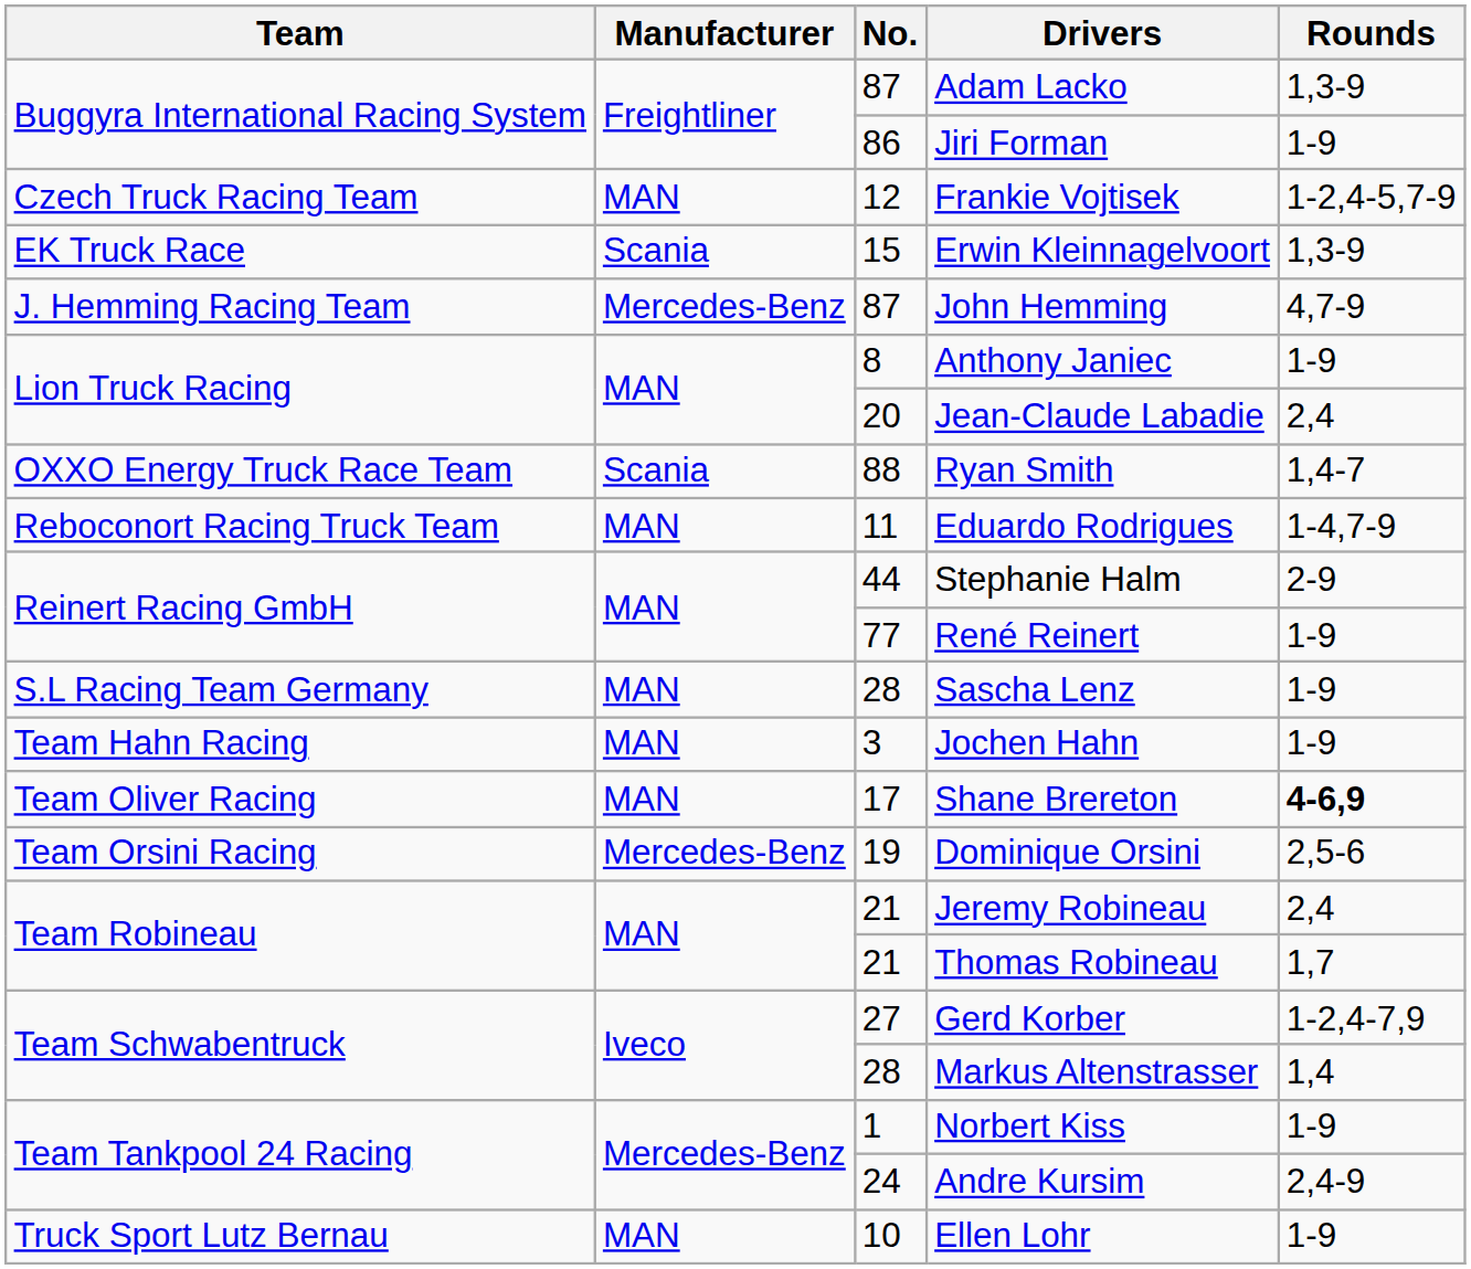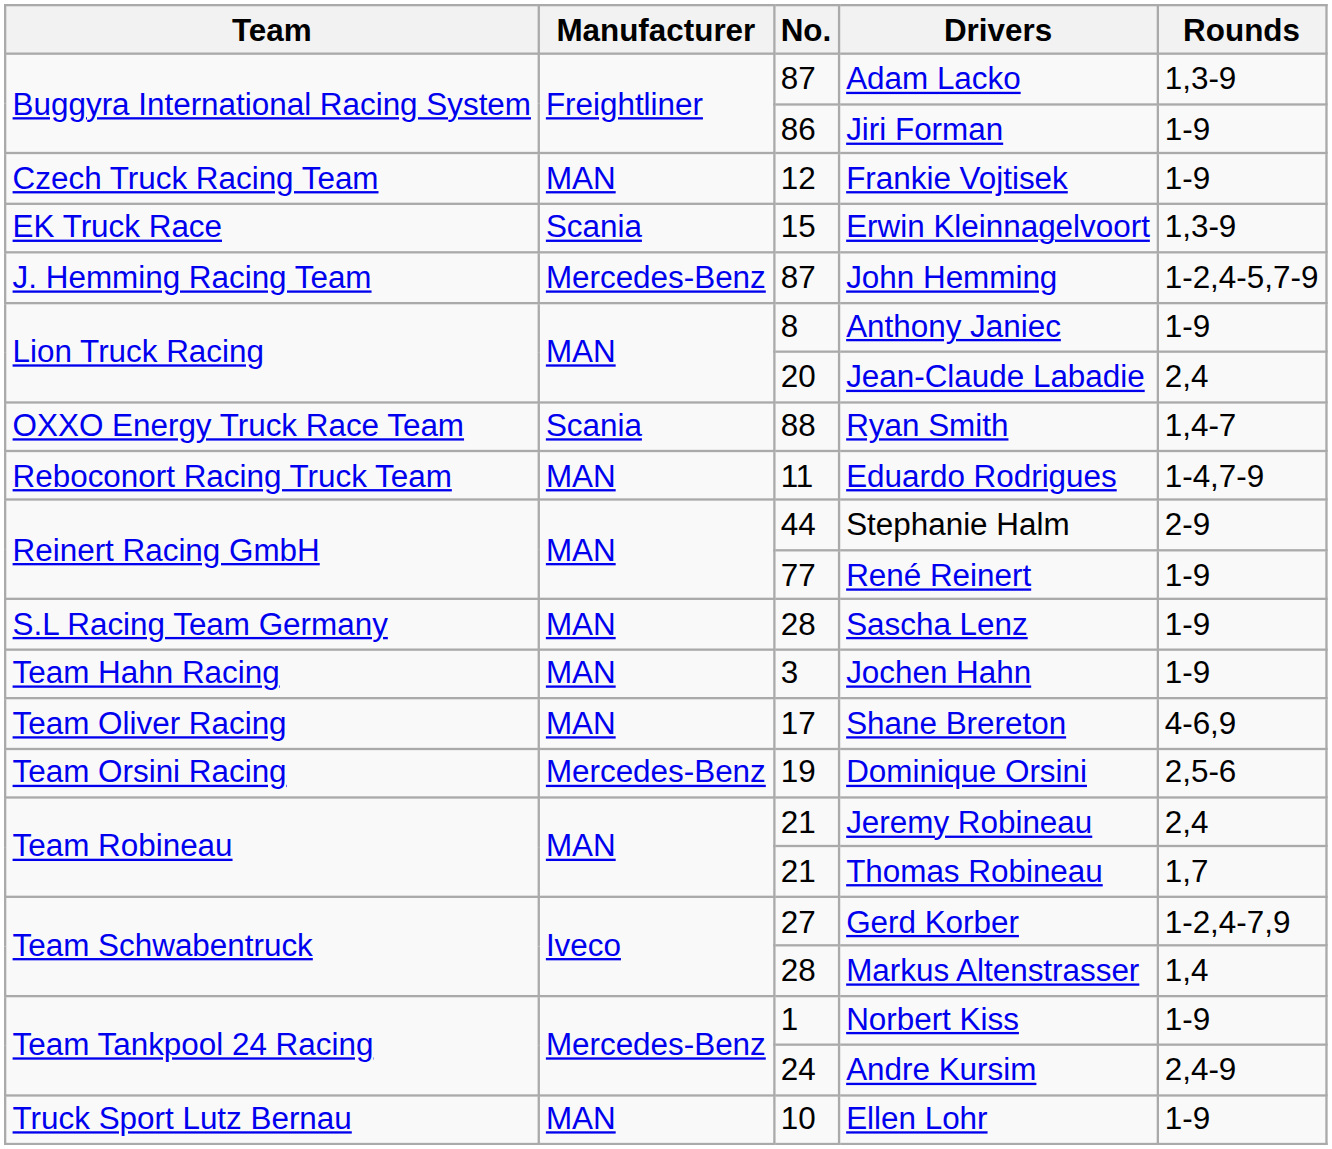 <table class="wikitable" style="font-size: 85%">
 <tr>
 <th>Team</th>
 <th>Manufacturer</th>
 <th>No.</th>
 <th>Drivers</th>
 <th>Rounds</th>
 </tr>
 <tr>
 <td rowspan=2> <a href='#'>Buggyra International Racing System</a></td>
 <td rowspan=2><a href='#'>Freightliner</a></td>
 <td>87</td>
 <td> <a href='#'>Adam Lacko</a></td>
 <td>1,3-9</td>
 </tr>
 <tr>
 <td>86</td>
 <td> <a href='#'>Jiri Forman</a></td>
 <td>1-9</td>
 </tr>
 <tr>
 <td> <a href='#'>Czech Truck Racing Team</a></td>
 <td><a href='#'>MAN</a></td>
 <td>12</td>
 <td> <a href='#'>Frankie Vojtisek</a></td>
-<td>1-2,4-5,7-9</td>
+<td>1-9</td>
 </tr>
 <tr>
 <td> <a href='#'>EK Truck Race</a></td>
 <td><a href='#'>Scania</a></td>
 <td>15</td>
 <td> <a href='#'>Erwin Kleinnagelvoort</a></td>
 <td>1,3-9</td>
 </tr>
 <tr>
 <td> <a href='#'>J. Hemming Racing Team</a></td>
 <td><a href='#'>Mercedes-Benz</a></td>
 <td>87</td>
 <td> <a href='#'>John Hemming</a></td>
-<td>4,7-9</td>
+<td>1-2,4-5,7-9</td>
 </tr>
 <tr>
 <td rowspan=2> <a href='#'>Lion Truck Racing</a></td>
 <td rowspan=2><a href='#'>MAN</a></td>
 <td>8</td>
 <td> <a href='#'>Anthony Janiec</a></td>
 <td>1-9</td>
 </tr>
 <tr>
 <td>20</td>
 <td> <a href='#'>Jean-Claude Labadie</a></td>
 <td>2,4</td>
 </tr>
 <tr>
 <td> <a href='#'>OXXO Energy Truck Race Team</a></td>
 <td><a href='#'>Scania</a></td>
 <td>88</td>
 <td> <a href='#'>Ryan Smith</a></td>
 <td>1,4-7</td>
 </tr>
 <tr>
 <td> <a href='#'>Reboconort Racing Truck Team</a></td>
 <td><a href='#'>MAN</a></td>
 <td>11</td>
 <td> <a href='#'>Eduardo Rodrigues</a></td>
 <td>1-4,7-9</td>
 </tr>
 <tr>
 <td rowspan=2> <a href='#'>Reinert Racing GmbH </a></td>
 <td rowspan=2><a href='#'>MAN</a></td>
 <td>44</td>
 <td> Stephanie Halm</td>
 <td>2-9</td>
 </tr>
 <tr>
 <td>77</td>
 <td> <a href='#'>René Reinert</a></td>
 <td>1-9</td>
 </tr>
 <tr>
 <td> <a href='#'>S.L Racing Team Germany</a></td>
 <td><a href='#'>MAN</a></td>
 <td>28</td>
 <td> <a href='#'>Sascha Lenz</a></td>
 <td>1-9</td>
 </tr>
 <tr>
 <td> <a href='#'>Team Hahn Racing </a></td>
 <td><a href='#'>MAN</a></td>
 <td>3</td>
 <td> <a href='#'>Jochen Hahn</a></td>
 <td>1-9</td>
 </tr>
 <tr>
 <td> <a href='#'>Team Oliver Racing </a></td>
 <td><a href='#'>MAN</a></td>
 <td>17</td>
 <td> <a href='#'>Shane Brereton</a></td>
-<td><strong>4-6,9</strong></td>
+<td>4-6,9</td>
 </tr>
 <tr>
 <td> <a href='#'>Team Orsini Racing</a></td>
 <td><a href='#'>Mercedes-Benz</a></td>
 <td>19</td>
 <td> <a href='#'>Dominique Orsini</a></td>
 <td>2,5-6</td>
 </tr>
 <tr>
 <td rowspan=2> <a href='#'>Team Robineau</a></td>
 <td rowspan=2><a href='#'>MAN</a></td>
 <td>21</td>
 <td> <a href='#'>Jeremy Robineau</a></td>
 <td>2,4</td>
 </tr>
 <tr>
 <td>21</td>
 <td> <a href='#'>Thomas Robineau</a></td>
 <td>1,7</td>
 </tr>
 <tr>
 <td rowspan=2> <a href='#'>Team Schwabentruck </a></td>
 <td rowspan=2><a href='#'>Iveco</a></td>
 <td>27</td>
 <td> <a href='#'>Gerd Korber</a></td>
 <td>1-2,4-7,9</td>
 </tr>
 <tr>
 <td>28</td>
 <td> <a href='#'>Markus Altenstrasser</a></td>
 <td>1,4</td>
 </tr>
 <tr>
 <td rowspan=2> <a href='#'>Team Tankpool 24 Racing</a></td>
 <td rowspan=2><a href='#'>Mercedes-Benz</a></td>
 <td>1</td>
 <td> <a href='#'>Norbert Kiss</a></td>
 <td>1-9</td>
 </tr>
 <tr>
 <td>24</td>
 <td> <a href='#'>Andre Kursim</a></td>
 <td>2,4-9</td>
 </tr>
 <tr>
 <td> <a href='#'>Truck Sport Lutz Bernau</a></td>
 <td><a href='#'>MAN</a></td>
 <td>10</td>
 <td> <a href='#'>Ellen Lohr</a></td>
 <td>1-9</td>
 </tr>
 </table>
